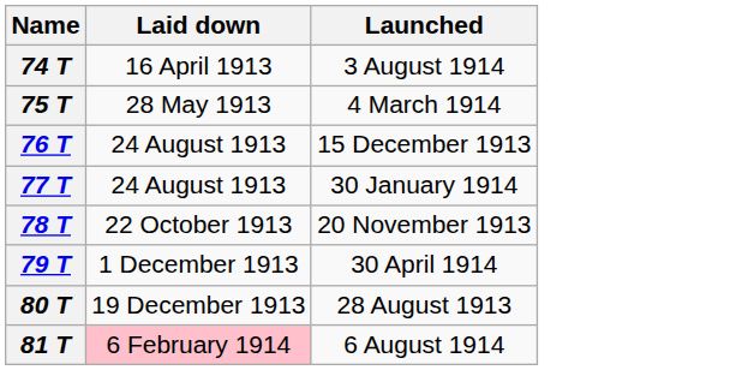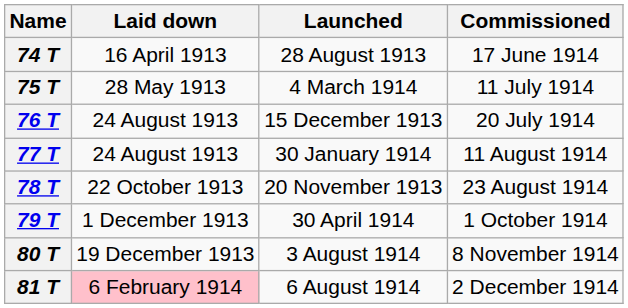 <table class="wikitable sortable plainrowheaders" style="text-align: center;">
 <tr>
 <th scope="col">Name</th>
 <th scope="col">Laid down</th>
 <th scope="col">Launched</th>
+<th scope="col">Commissioned</th>
 </tr>
 <tr>
 <th scope="row"><em>74 T</em></th>
 <td>16 April 1913</td>
-<td>3 August 1914</td>
+<td>28 August 1913</td>
+<td>17 June 1914</td>
 </tr>
 <tr>
 <th scope="row"><em>75 T</em></th>
 <td>28 May 1913</td>
 <td>4 March 1914</td>
+<td>11 July 1914</td>
 </tr>
 <tr>
 <th scope="row"><a href='#'><em>76 T</em></a></th>
 <td>24 August 1913</td>
 <td>15 December 1913</td>
+<td>20 July 1914</td>
 </tr>
 <tr>
 <th scope="row"><a href='#'><em>77 T</em></a></th>
 <td>24 August 1913</td>
 <td>30 January 1914</td>
+<td>11 August 1914</td>
 </tr>
 <tr>
 <th scope="row"><a href='#'><em>78 T</em></a></th>
 <td>22 October 1913</td>
 <td>20 November 1913</td>
+<td>23 August 1914</td>
 </tr>
 <tr>
 <th scope="row"><a href='#'><em>79 T</em></a></th>
 <td>1 December 1913</td>
 <td>30 April 1914</td>
+<td>1 October 1914</td>
 </tr>
 <tr>
 <th scope="row"><em>80 T</em></th>
 <td>19 December 1913</td>
-<td>28 August 1913</td>
+<td>3 August 1914</td>
+<td>8 November 1914</td>
 </tr>
 <tr>
 <th scope="row"><em>81 T</em></th>
 <td style="background: pink;">6 February 1914</td>
 <td>6 August 1914</td>
+<td>2 December 1914</td>
 </tr>
 </table>
